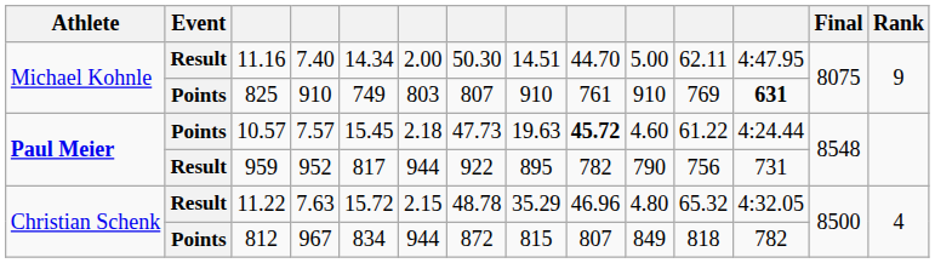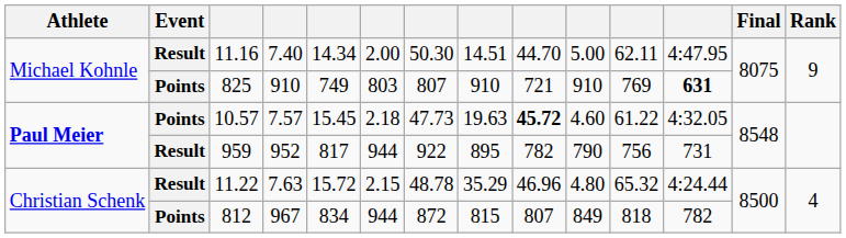 <table class=wikitable style=font-size:90%>
 <tr>
 <th>Athlete</th>
 <th>Event</th>
 <th></th>
 <th></th>
 <th></th>
 <th></th>
 <th></th>
 <th></th>
 <th></th>
 <th></th>
 <th></th>
 <th></th>
 <th>Final</th>
 <th>Rank</th>
 </tr>
 <tr align=center>
 <td rowspan=2 style=text-align:left><a href='#'>Michael Kohnle</a></td>
 <th style=font-size:95%>Result</th>
 <td>11.16</td>
 <td>7.40</td>
 <td>14.34</td>
 <td>2.00</td>
 <td>50.30</td>
 <td>14.51</td>
 <td>44.70</td>
 <td>5.00</td>
 <td>62.11</td>
 <td>4:47.95</td>
 <td rowspan=2>8075</td>
 <td rowspan=2>9</td>
 </tr>
 <tr align=center>
 <th style=font-size:95%>Points</th>
 <td>825</td>
 <td>910</td>
 <td>749</td>
 <td>803</td>
 <td>807</td>
 <td>910</td>
-<td>761</td>
+<td>721</td>
 <td>910</td>
 <td>769</td>
 <td><strong>631</strong></td>
 </tr>
 <tr align=center>
 <td rowspan=2 style=text-align:left><strong><a href='#'>Paul Meier</a></strong></td>
 <th style=font-size:95%>Points</th>
 <td>10.57</td>
 <td>7.57</td>
 <td>15.45</td>
 <td>2.18</td>
 <td>47.73</td>
 <td>19.63</td>
 <td><strong>45.72</strong></td>
 <td>4.60</td>
 <td>61.22</td>
-<td>4:24.44</td>
+<td>4:32.05</td>
 <td rowspan=2>8548</td>
 <td rowspan=2></td>
 </tr>
 <tr align=center>
 <th style=font-size:95%>Result</th>
 <td>959</td>
 <td>952</td>
 <td>817</td>
 <td>944</td>
 <td>922</td>
 <td>895</td>
 <td>782</td>
 <td>790</td>
 <td>756</td>
 <td>731</td>
 </tr>
 <tr align=center>
 <td rowspan=2 style=text-align:left><a href='#'>Christian Schenk</a></td>
 <th style=font-size:95%>Result</th>
 <td>11.22</td>
 <td>7.63</td>
 <td>15.72</td>
 <td>2.15</td>
 <td>48.78</td>
 <td>35.29</td>
 <td>46.96</td>
 <td>4.80</td>
 <td>65.32</td>
-<td>4:32.05</td>
+<td>4:24.44</td>
 <td rowspan=2>8500</td>
 <td rowspan=2>4</td>
 </tr>
 <tr align=center>
 <th style=font-size:95%>Points</th>
 <td>812</td>
 <td>967</td>
 <td>834</td>
 <td>944</td>
 <td>872</td>
 <td>815</td>
 <td>807</td>
 <td>849</td>
 <td>818</td>
 <td>782</td>
 </tr>
 </table>
